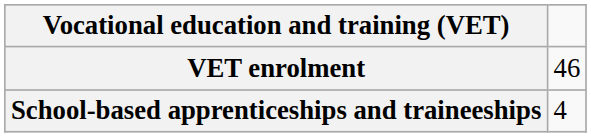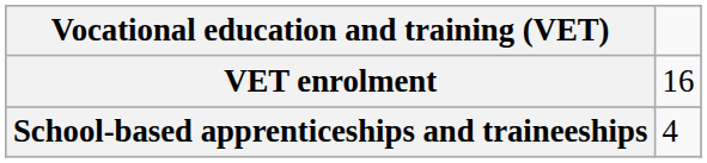 <table class="wikitable">
 <tr>
 <th>Vocational education and training (VET)</th>
 </tr>
 <tr>
 <th>VET enrolment</th>
-<td>46</td>
+<td>16</td>
 </tr>
 <tr>
 <th>School-based apprenticeships and traineeships</th>
 <td>4</td>
 </tr>
 </table>
